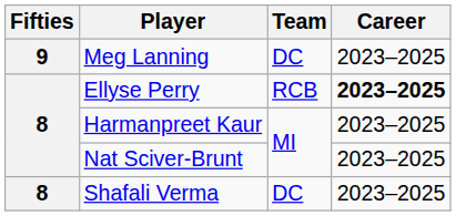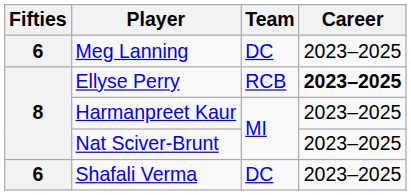 <table class="wikitable sortable">
 <tr>
 <th>Fifties</th>
 <th>Player</th>
 <th>Team</th>
 <th>Career</th>
 </tr>
 <tr>
-<th>9</th>
+<th>6</th>
 <td><a href='#'>Meg Lanning</a></td>
 <td><a href='#'>DC</a></td>
 <td>2023–2025</td>
 </tr>
 <tr>
 <th rowspan="3">8</th>
 <td><a href='#'>Ellyse Perry</a></td>
 <td><a href='#'>RCB</a></td>
 <td><strong>2023–2025</strong></td>
 </tr>
 <tr>
 <td><a href='#'>Harmanpreet Kaur</a></td>
 <td rowspan="2"><a href='#'>MI</a></td>
 <td>2023–2025</td>
 </tr>
 <tr>
 <td><a href='#'>Nat Sciver-Brunt</a></td>
 <td>2023–2025</td>
 </tr>
 <tr>
-<th>8</th>
+<th>6</th>
 <td><a href='#'>Shafali Verma</a></td>
 <td><a href='#'>DC</a></td>
 <td>2023–2025</td>
 </tr>
 </table>
